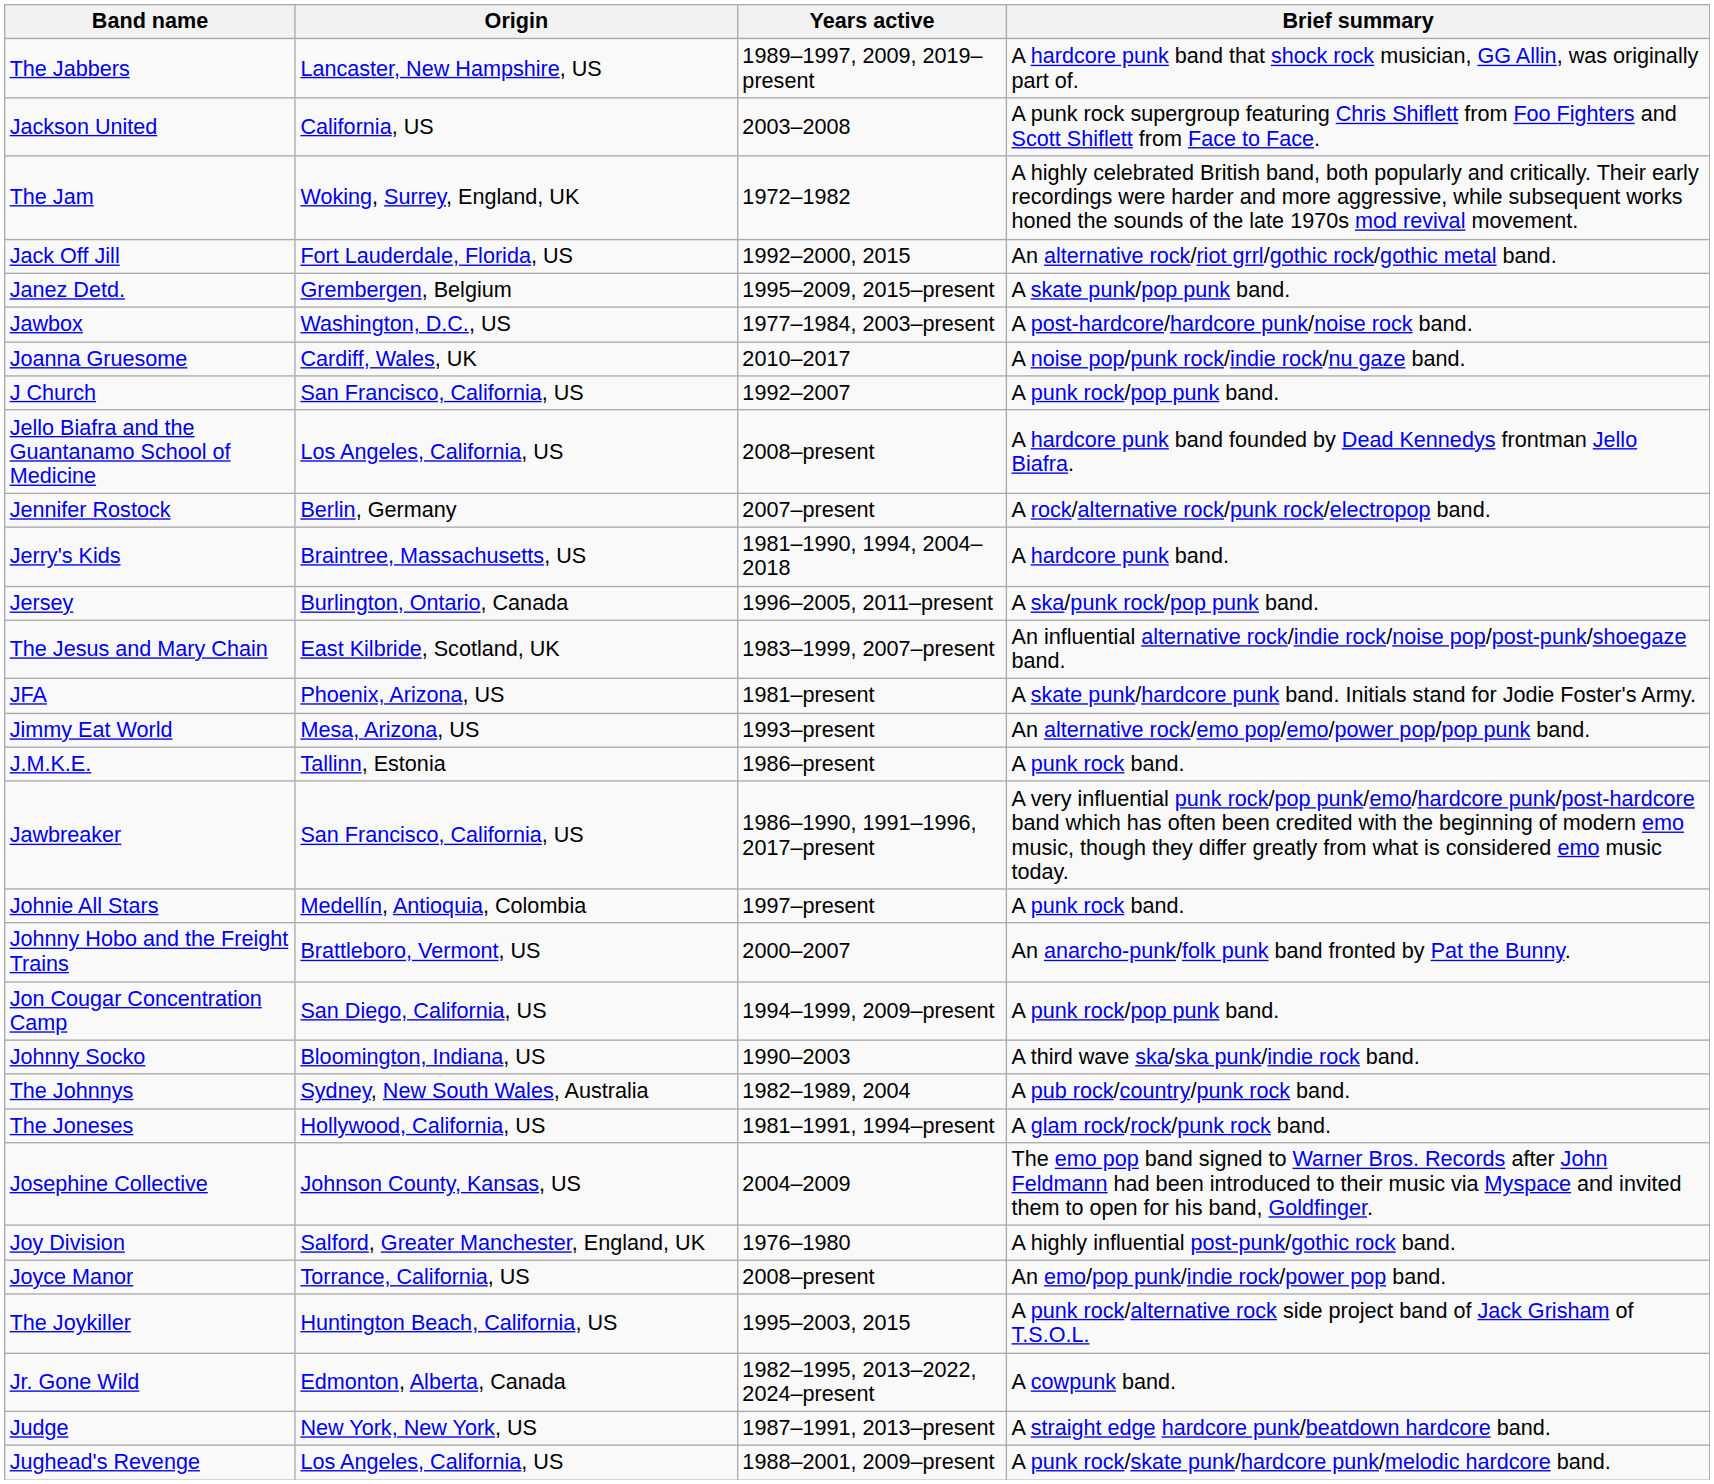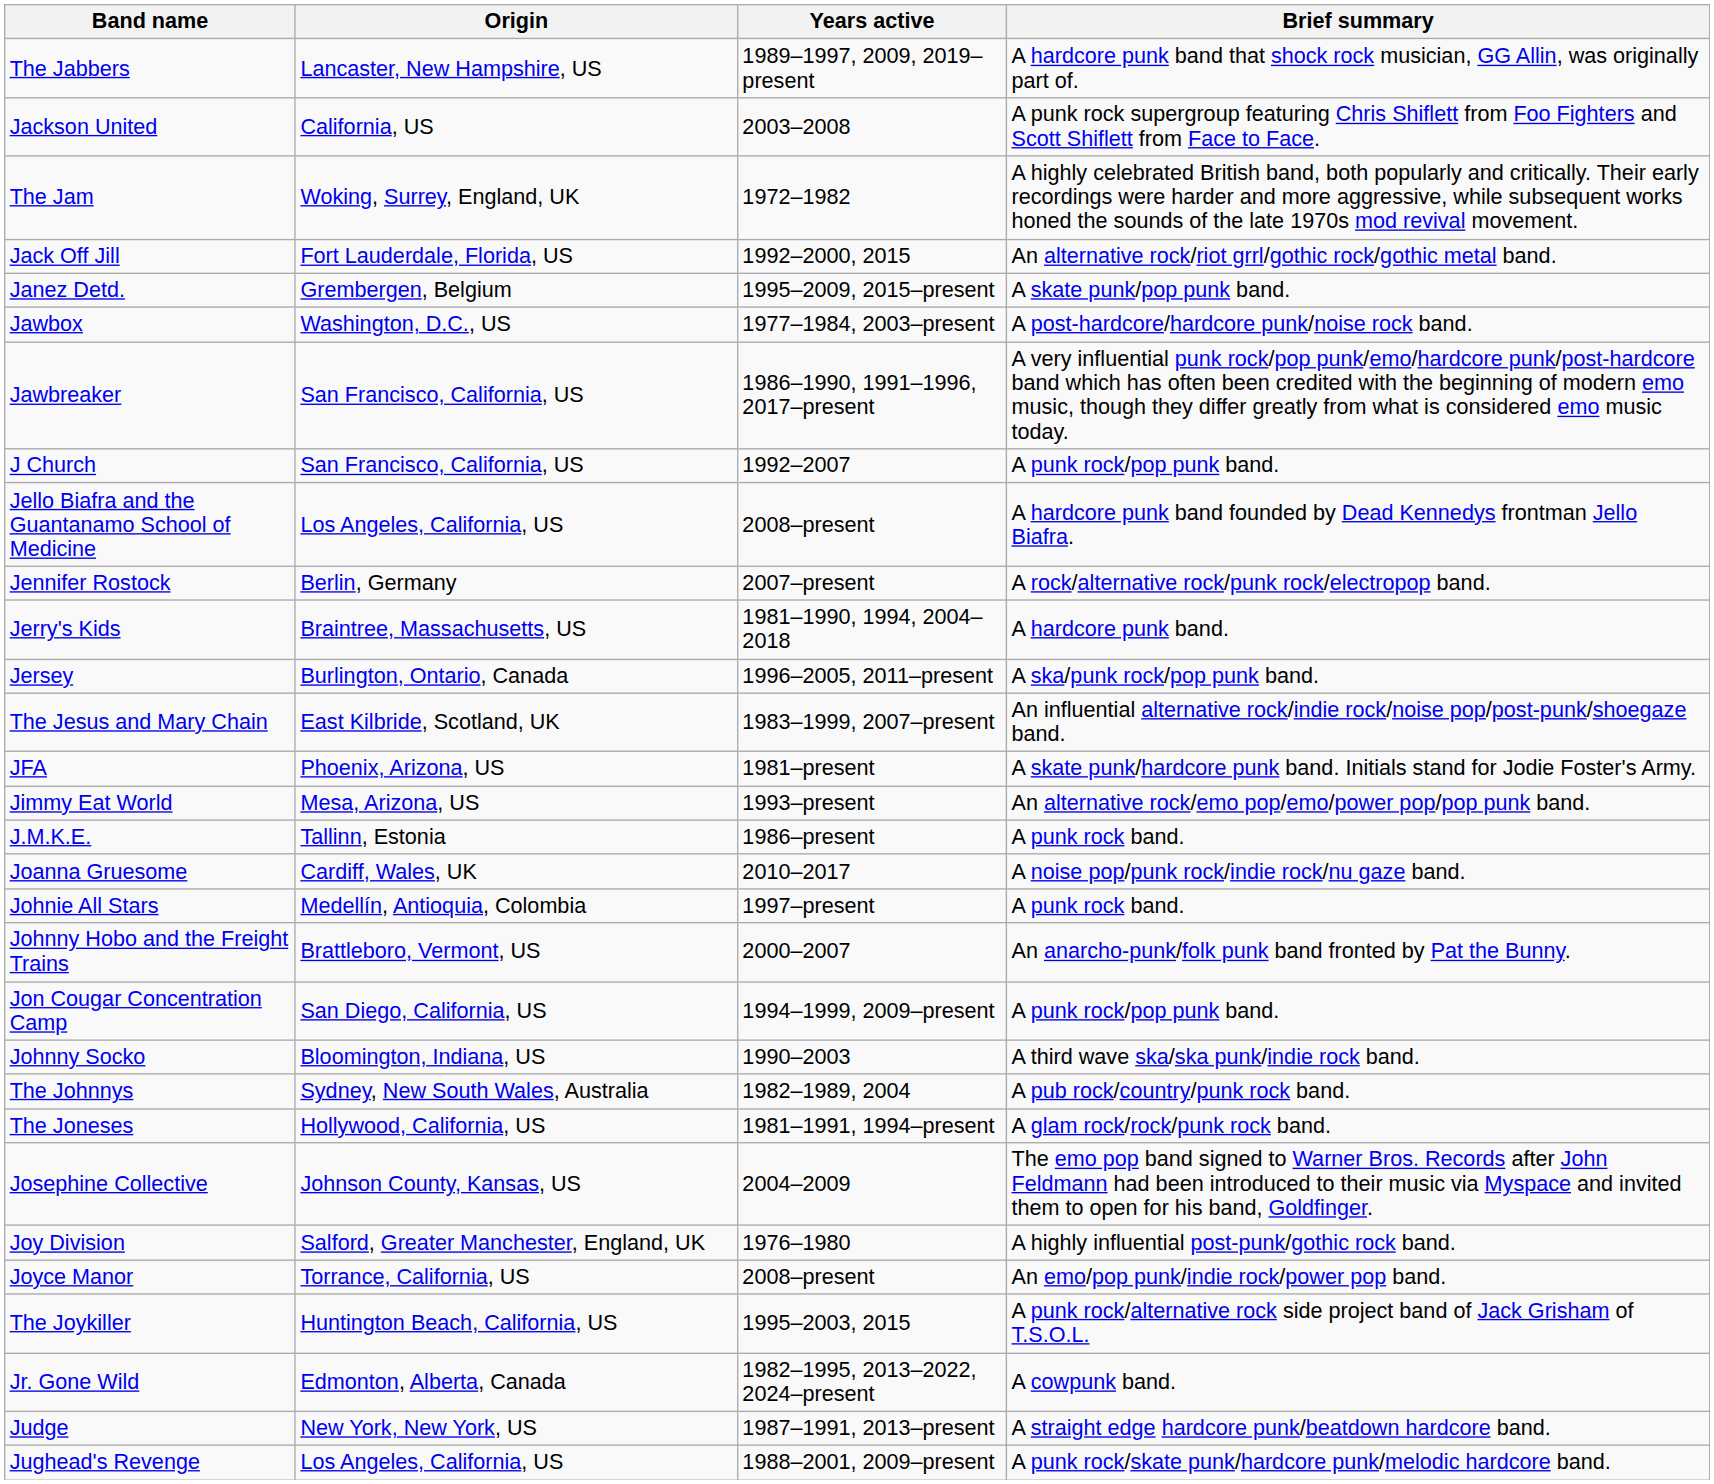 <table class="wikitable" style=" width:100%;">
 <tr>
 <th style="width:13em">Band name</th>
 <th style="width:20em">Origin</th>
 <th style="width:12em">Years active</th>
 <th>Brief summary</th>
 </tr>
 <tr>
 <td><a href='#'>The Jabbers</a></td>
 <td><a href='#'>Lancaster, New Hampshire</a>, US</td>
 <td>1989–1997, 2009, 2019–present</td>
 <td>A <a href='#'>hardcore punk</a> band that <a href='#'>shock rock</a> musician, <a href='#'>GG Allin</a>, was originally part of.</td>
 </tr>
 <tr>
 <td><a href='#'>Jackson United</a></td>
 <td><a href='#'>California</a>, US</td>
 <td>2003–2008</td>
 <td>A punk rock supergroup featuring <a href='#'>Chris Shiflett</a> from <a href='#'>Foo Fighters</a> and <a href='#'>Scott Shiflett</a> from <a href='#'>Face to Face</a>.</td>
 </tr>
 <tr>
 <td><a href='#'>The Jam</a></td>
 <td><a href='#'>Woking</a>, <a href='#'>Surrey</a>, England, UK</td>
 <td>1972–1982</td>
 <td>A highly celebrated British band, both popularly and critically. Their early recordings were harder and more aggressive, while subsequent works honed the sounds of the late 1970s <a href='#'>mod revival</a> movement.</td>
 </tr>
 <tr>
 <td><a href='#'>Jack Off Jill</a></td>
 <td><a href='#'>Fort Lauderdale, Florida</a>, US</td>
 <td>1992–2000, 2015</td>
 <td>An <a href='#'>alternative rock</a>/<a href='#'>riot grrl</a>/<a href='#'>gothic rock</a>/<a href='#'>gothic metal</a> band.</td>
 </tr>
 <tr>
 <td><a href='#'>Janez Detd.</a></td>
 <td><a href='#'>Grembergen</a>, Belgium</td>
 <td>1995–2009, 2015–present</td>
 <td>A <a href='#'>skate punk</a>/<a href='#'>pop punk</a> band.</td>
 </tr>
 <tr>
 <td><a href='#'>Jawbox</a></td>
 <td><a href='#'>Washington, D.C.</a>, US</td>
 <td>1977–1984, 2003–present</td>
 <td>A <a href='#'>post-hardcore</a>/<a href='#'>hardcore punk</a>/<a href='#'>noise rock</a> band.</td>
 </tr>
 <tr>
-<td><a href='#'>Joanna Gruesome</a></td>
-<td><a href='#'>Cardiff, Wales</a>, UK</td>
-<td>2010–2017</td>
-<td>A <a href='#'>noise pop</a>/<a href='#'>punk rock</a>/<a href='#'>indie rock</a>/<a href='#'>nu gaze</a> band.</td>
+<td><a href='#'>Jawbreaker</a></td>
+<td><a href='#'>San Francisco, California</a>, US</td>
+<td>1986–1990, 1991–1996, 2017–present</td>
+<td>A very influential <a href='#'>punk rock</a>/<a href='#'>pop punk</a>/<a href='#'>emo</a>/<a href='#'>hardcore punk</a>/<a href='#'>post-hardcore</a> band which has often been credited with the beginning of modern <a href='#'>emo</a> music, though they differ greatly from what is considered <a href='#'>emo</a> music today.</td>
 </tr>
 <tr>
 <td><a href='#'>J Church</a></td>
 <td><a href='#'>San Francisco, California</a>, US</td>
 <td>1992–2007</td>
 <td>A <a href='#'>punk rock</a>/<a href='#'>pop punk</a> band.</td>
 </tr>
 <tr>
 <td><a href='#'>Jello Biafra and the Guantanamo School of Medicine</a></td>
 <td><a href='#'>Los Angeles, California</a>, US</td>
 <td>2008–present</td>
 <td>A <a href='#'>hardcore punk</a> band founded by <a href='#'>Dead Kennedys</a> frontman <a href='#'>Jello Biafra</a>.</td>
 </tr>
 <tr>
 <td><a href='#'>Jennifer Rostock</a></td>
 <td><a href='#'>Berlin</a>, Germany</td>
 <td>2007–present</td>
 <td>A <a href='#'>rock</a>/<a href='#'>alternative rock</a>/<a href='#'>punk rock</a>/<a href='#'>electropop</a> band.</td>
 </tr>
 <tr>
 <td><a href='#'>Jerry's Kids</a></td>
 <td><a href='#'>Braintree, Massachusetts</a>, US</td>
 <td>1981–1990, 1994, 2004–2018</td>
 <td>A <a href='#'>hardcore punk</a> band.</td>
 </tr>
 <tr>
 <td><a href='#'>Jersey</a></td>
 <td><a href='#'>Burlington, Ontario</a>, Canada</td>
 <td>1996–2005, 2011–present</td>
 <td>A <a href='#'>ska</a>/<a href='#'>punk rock</a>/<a href='#'>pop punk</a> band.</td>
 </tr>
 <tr>
 <td><a href='#'>The Jesus and Mary Chain</a></td>
 <td><a href='#'>East Kilbride</a>, Scotland, UK</td>
 <td>1983–1999, 2007–present</td>
 <td>An influential <a href='#'>alternative rock</a>/<a href='#'>indie rock</a>/<a href='#'>noise pop</a>/<a href='#'>post-punk</a>/<a href='#'>shoegaze</a> band.</td>
 </tr>
 <tr>
 <td><a href='#'>JFA</a></td>
 <td><a href='#'>Phoenix, Arizona</a>, US</td>
 <td>1981–present</td>
 <td>A <a href='#'>skate punk</a>/<a href='#'>hardcore punk</a> band. Initials stand for Jodie Foster's Army.</td>
 </tr>
 <tr>
 <td><a href='#'>Jimmy Eat World</a></td>
 <td><a href='#'>Mesa, Arizona</a>, US</td>
 <td>1993–present</td>
 <td>An <a href='#'>alternative rock</a>/<a href='#'>emo pop</a>/<a href='#'>emo</a>/<a href='#'>power pop</a>/<a href='#'>pop punk</a> band.</td>
 </tr>
 <tr>
 <td><a href='#'>J.M.K.E.</a></td>
 <td><a href='#'>Tallinn</a>, Estonia</td>
 <td>1986–present</td>
 <td>A <a href='#'>punk rock</a> band.</td>
 </tr>
 <tr>
-<td><a href='#'>Jawbreaker</a></td>
-<td><a href='#'>San Francisco, California</a>, US</td>
-<td>1986–1990, 1991–1996, 2017–present</td>
-<td>A very influential <a href='#'>punk rock</a>/<a href='#'>pop punk</a>/<a href='#'>emo</a>/<a href='#'>hardcore punk</a>/<a href='#'>post-hardcore</a> band which has often been credited with the beginning of modern <a href='#'>emo</a> music, though they differ greatly from what is considered <a href='#'>emo</a> music today.</td>
+<td><a href='#'>Joanna Gruesome</a></td>
+<td><a href='#'>Cardiff, Wales</a>, UK</td>
+<td>2010–2017</td>
+<td>A <a href='#'>noise pop</a>/<a href='#'>punk rock</a>/<a href='#'>indie rock</a>/<a href='#'>nu gaze</a> band.</td>
 </tr>
 <tr>
 <td><a href='#'>Johnie All Stars</a></td>
 <td><a href='#'>Medellín</a>, <a href='#'>Antioquia</a>, Colombia</td>
 <td>1997–present</td>
 <td>A <a href='#'>punk rock</a> band.</td>
 </tr>
 <tr>
 <td><a href='#'>Johnny Hobo and the Freight Trains</a></td>
 <td><a href='#'>Brattleboro, Vermont</a>, US</td>
 <td>2000–2007</td>
 <td>An <a href='#'>anarcho-punk</a>/<a href='#'>folk punk</a> band fronted by <a href='#'>Pat the Bunny</a>.</td>
 </tr>
 <tr>
 <td><a href='#'>Jon Cougar Concentration Camp</a></td>
 <td><a href='#'>San Diego, California</a>, US</td>
 <td>1994–1999, 2009–present</td>
 <td>A <a href='#'>punk rock</a>/<a href='#'>pop punk</a> band.</td>
 </tr>
 <tr>
 <td><a href='#'>Johnny Socko</a></td>
 <td><a href='#'>Bloomington, Indiana</a>, US</td>
 <td>1990–2003</td>
 <td>A third wave <a href='#'>ska</a>/<a href='#'>ska punk</a>/<a href='#'>indie rock</a> band.</td>
 </tr>
 <tr>
 <td><a href='#'>The Johnnys</a></td>
 <td><a href='#'>Sydney</a>, <a href='#'>New South Wales</a>, Australia</td>
 <td>1982–1989, 2004</td>
 <td>A <a href='#'>pub rock</a>/<a href='#'>country</a>/<a href='#'>punk rock</a> band.</td>
 </tr>
 <tr>
 <td><a href='#'>The Joneses</a></td>
 <td><a href='#'>Hollywood, California</a>, US</td>
 <td>1981–1991, 1994–present</td>
 <td>A <a href='#'>glam rock</a>/<a href='#'>rock</a>/<a href='#'>punk rock</a> band.</td>
 </tr>
 <tr>
 <td><a href='#'>Josephine Collective</a></td>
 <td><a href='#'>Johnson County, Kansas</a>, US</td>
 <td>2004–2009</td>
 <td>The <a href='#'>emo pop</a> band signed to <a href='#'>Warner Bros. Records</a> after <a href='#'>John Feldmann</a> had been introduced to their music via <a href='#'>Myspace</a> and invited them to open for his band, <a href='#'>Goldfinger</a>.</td>
 </tr>
 <tr>
 <td><a href='#'>Joy Division</a></td>
 <td><a href='#'>Salford</a>, <a href='#'>Greater Manchester</a>, England, UK</td>
 <td>1976–1980</td>
 <td>A highly influential <a href='#'>post-punk</a>/<a href='#'>gothic rock</a> band.</td>
 </tr>
 <tr>
 <td><a href='#'>Joyce Manor</a></td>
 <td><a href='#'>Torrance, California</a>, US</td>
 <td>2008–present</td>
 <td>An <a href='#'>emo</a>/<a href='#'>pop punk</a>/<a href='#'>indie rock</a>/<a href='#'>power pop</a> band.</td>
 </tr>
 <tr>
 <td><a href='#'>The Joykiller</a></td>
 <td><a href='#'>Huntington Beach, California</a>, US</td>
 <td>1995–2003, 2015</td>
 <td>A <a href='#'>punk rock</a>/<a href='#'>alternative rock</a> side project band of <a href='#'>Jack Grisham</a> of <a href='#'>T.S.O.L.</a></td>
 </tr>
 <tr>
 <td><a href='#'>Jr. Gone Wild</a></td>
 <td><a href='#'>Edmonton</a>, <a href='#'>Alberta</a>, Canada</td>
 <td>1982–1995, 2013–2022, 2024–present</td>
 <td>A <a href='#'>cowpunk</a> band.</td>
 </tr>
 <tr>
 <td><a href='#'>Judge</a></td>
 <td><a href='#'>New York, New York</a>, US</td>
 <td>1987–1991, 2013–present</td>
 <td>A <a href='#'>straight edge</a> <a href='#'>hardcore punk</a>/<a href='#'>beatdown hardcore</a> band.</td>
 </tr>
 <tr>
 <td><a href='#'>Jughead's Revenge</a></td>
 <td><a href='#'>Los Angeles, California</a>, US</td>
 <td>1988–2001, 2009–present</td>
 <td>A <a href='#'>punk rock</a>/<a href='#'>skate punk</a>/<a href='#'>hardcore punk</a>/<a href='#'>melodic hardcore</a> band.</td>
 </tr>
 </table>
